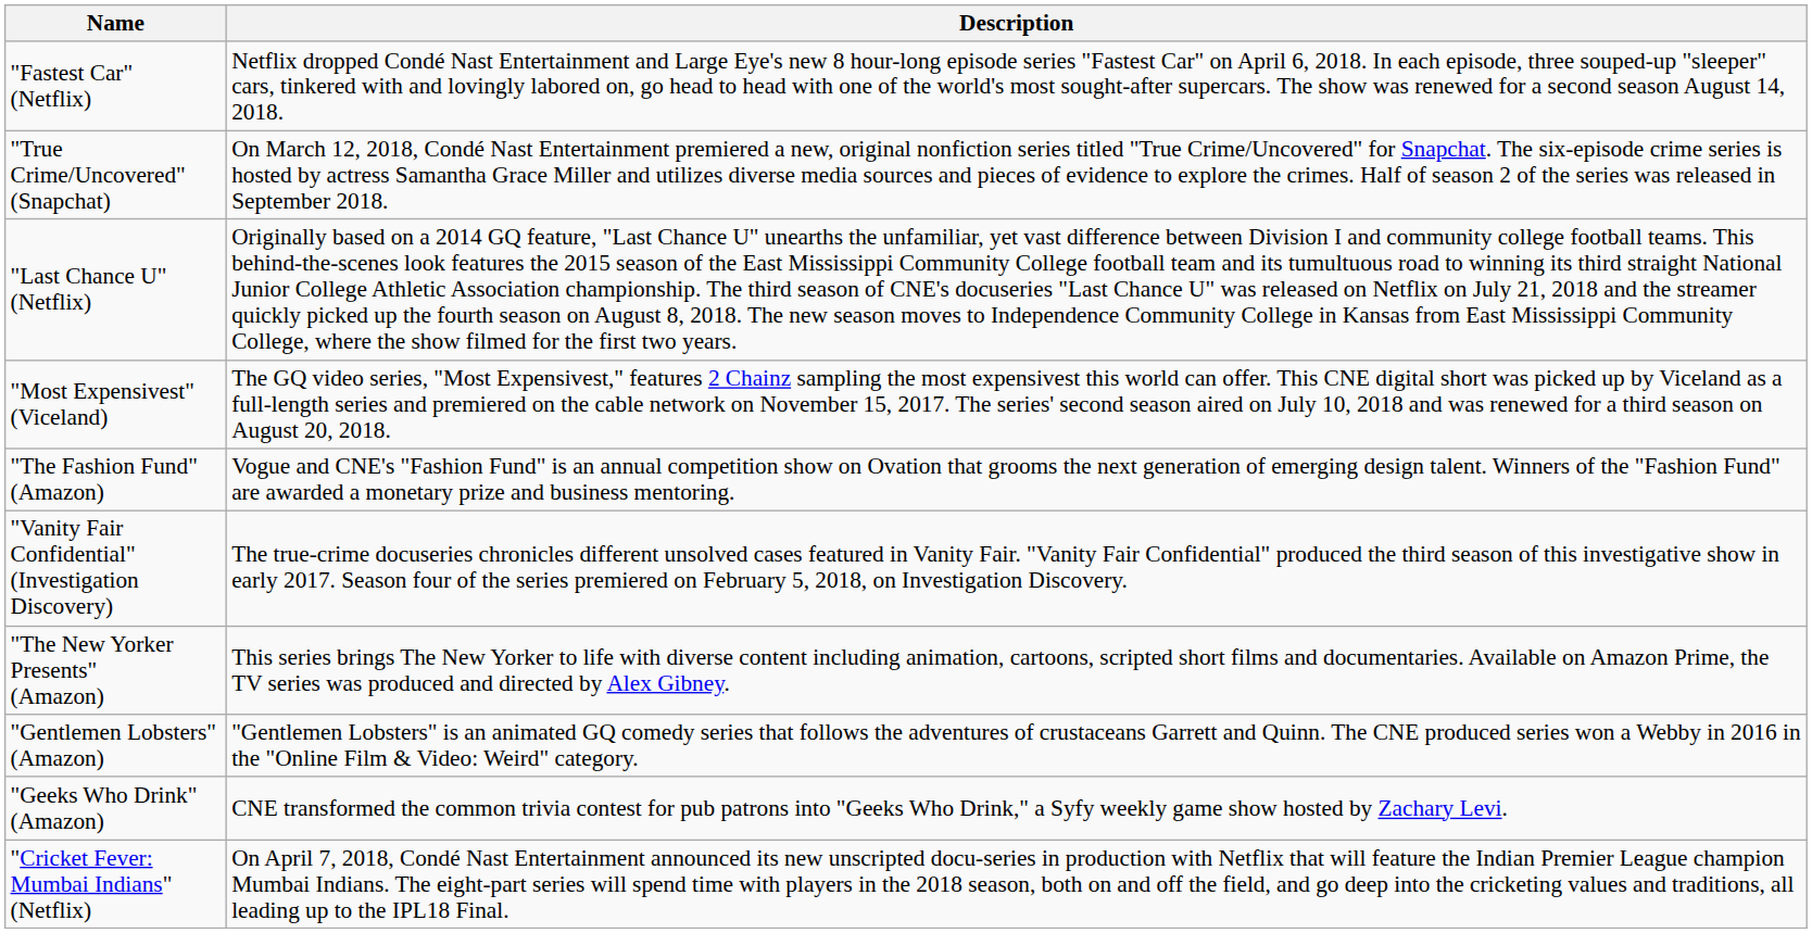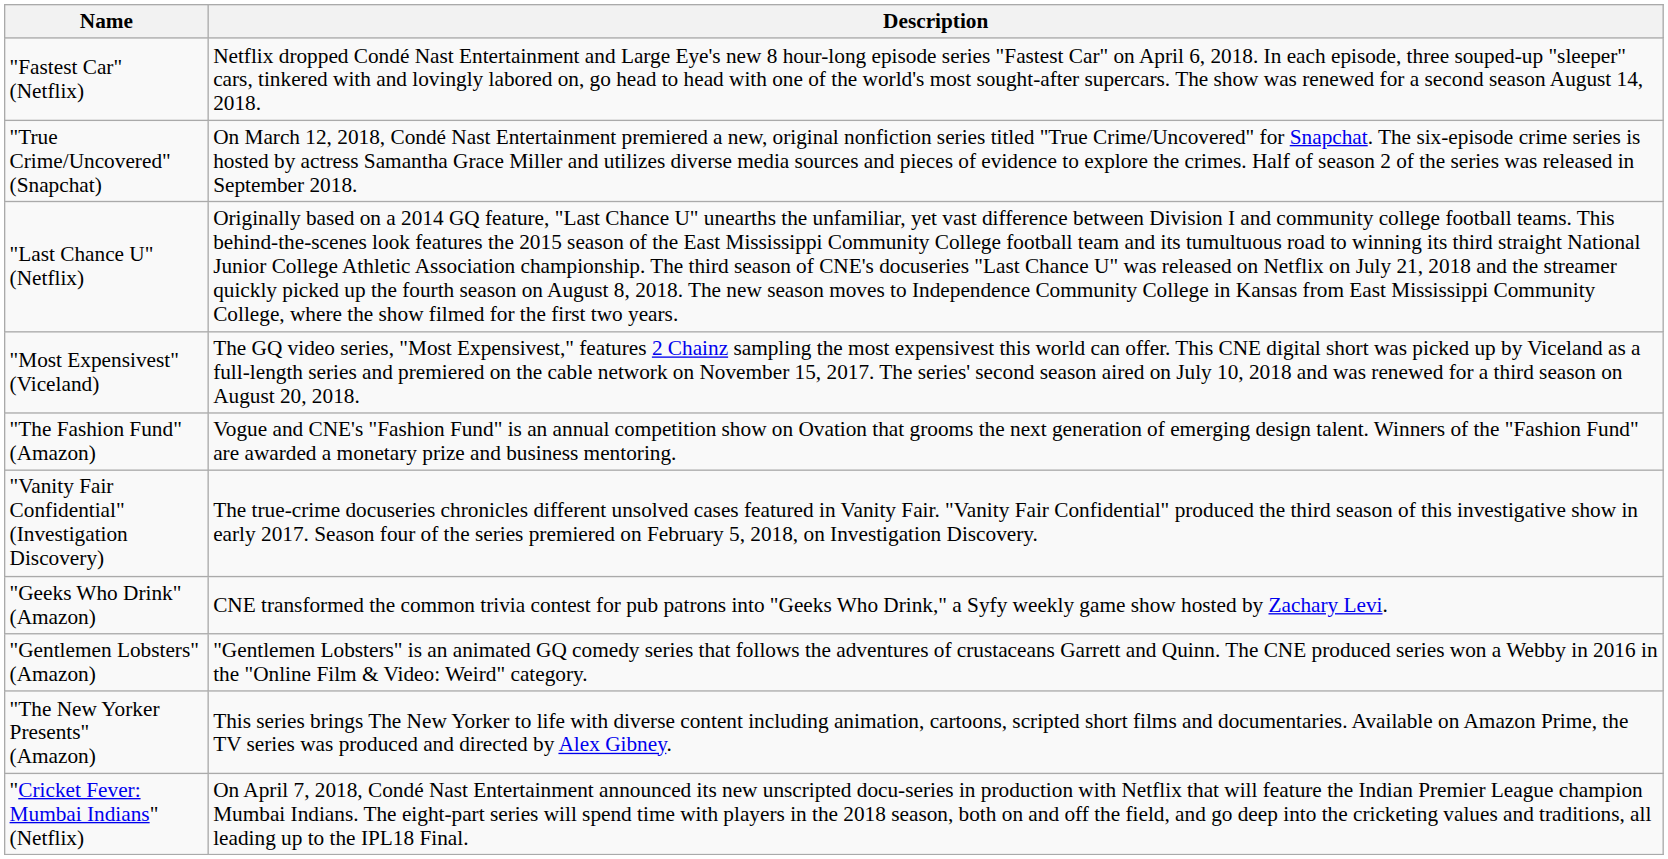 <table class="wikitable">
 <tr>
 <th><strong>Name</strong></th>
 <th><strong>Description</strong></th>
 </tr>
 <tr>
 <td>"Fastest Car" (Netflix)   </td>
 <td>Netflix dropped Condé Nast Entertainment and Large Eye's new 8 hour-long episode series "Fastest Car" on April 6, 2018. In each episode, three souped-up "sleeper" cars, tinkered with and lovingly labored on, go head to head with one of the world's most sought-after supercars. The show was renewed for a second season August 14, 2018.</td>
 </tr>
 <tr>
 <td>"True Crime/Uncovered" (Snapchat)</td>
 <td>On March 12, 2018, Condé Nast Entertainment premiered a new, original nonfiction series titled "True Crime/Uncovered" for <a href='#'>Snapchat</a>. The six-episode crime series is hosted by actress Samantha Grace Miller and utilizes diverse media sources and pieces of evidence to explore the crimes. Half of season 2 of the series was released in September 2018.</td>
 </tr>
 <tr>
 <td>"Last Chance U"<br>(Netflix)</td>
 <td>Originally based on a 2014 GQ feature, "Last Chance U" unearths the unfamiliar, yet vast difference between Division I and community college football teams.  This behind-the-scenes look features the 2015 season of the East Mississippi Community College football team and its tumultuous road to winning its third straight National Junior College Athletic Association championship. The third season of CNE's docuseries "Last Chance U" was released on Netflix on July 21, 2018 and the streamer quickly picked up the fourth season on August 8, 2018. The new season moves to Independence Community College in Kansas from East Mississippi Community College, where the show filmed for the first two years.</td>
 </tr>
 <tr>
 <td>"Most Expensivest"<br>(Viceland)</td>
 <td>The GQ video series, "Most Expensivest," features <a href='#'>2 Chainz</a> sampling the most expensivest this world can offer. This CNE digital short was picked up by Viceland as a full-length series and premiered on the cable network on November 15, 2017. The series' second season aired on July 10, 2018 and was renewed for a third season on August 20, 2018.</td>
 </tr>
 <tr>
 <td>"The Fashion Fund"<br>(Amazon)</td>
 <td>Vogue and CNE's "Fashion Fund" is an annual competition show on Ovation that grooms the next generation of emerging design talent. Winners of the "Fashion Fund" are awarded a monetary prize and business mentoring.</td>
 </tr>
 <tr>
 <td>"Vanity Fair Confidential"<br>(Investigation Discovery)</td>
 <td>The true-crime docuseries chronicles different unsolved cases featured in Vanity Fair. "Vanity Fair Confidential" produced the third season of this investigative show in early 2017. Season four of the series premiered on February 5, 2018, on Investigation Discovery.</td>
 </tr>
 <tr>
-<td>"The New Yorker Presents"<br>(Amazon)</td>
-<td>This series brings The New Yorker to life with diverse content including animation, cartoons, scripted short films and documentaries. Available on Amazon Prime, the TV series was produced and directed by <a href='#'>Alex Gibney</a>.</td>
+<td>"Geeks Who Drink"<br>(Amazon)</td>
+<td>CNE transformed the common trivia contest for pub patrons into "Geeks Who Drink," a Syfy weekly game show hosted by <a href='#'>Zachary Levi</a>.</td>
 </tr>
 <tr>
 <td>"Gentlemen Lobsters"<br>(Amazon)</td>
 <td>"Gentlemen Lobsters" is an animated GQ comedy series that follows the adventures of crustaceans Garrett and Quinn. The CNE produced series won a Webby in 2016 in the "Online Film & Video: Weird" category.</td>
 </tr>
 <tr>
-<td>"Geeks Who Drink"<br>(Amazon)</td>
-<td>CNE transformed the common trivia contest for pub patrons into "Geeks Who Drink," a Syfy weekly game show hosted by <a href='#'>Zachary Levi</a>.</td>
+<td>"The New Yorker Presents"<br>(Amazon)</td>
+<td>This series brings The New Yorker to life with diverse content including animation, cartoons, scripted short films and documentaries. Available on Amazon Prime, the TV series was produced and directed by <a href='#'>Alex Gibney</a>.</td>
 </tr>
 <tr>
 <td>"<a href='#'>Cricket Fever: Mumbai Indians</a>"<br>(Netflix)</td>
 <td>On April 7, 2018, Condé Nast Entertainment announced its new unscripted docu-series in production with Netflix that will feature the Indian Premier League champion Mumbai Indians. The eight-part series will spend time with players in the 2018 season, both on and off the field, and go deep into the cricketing values and traditions, all leading up to the IPL18 Final.</td>
 </tr>
 </table>
